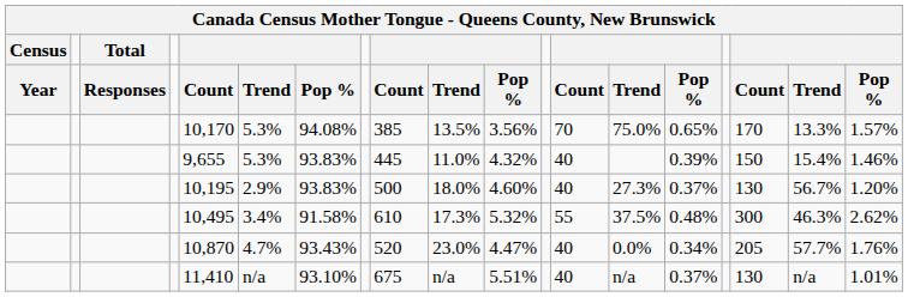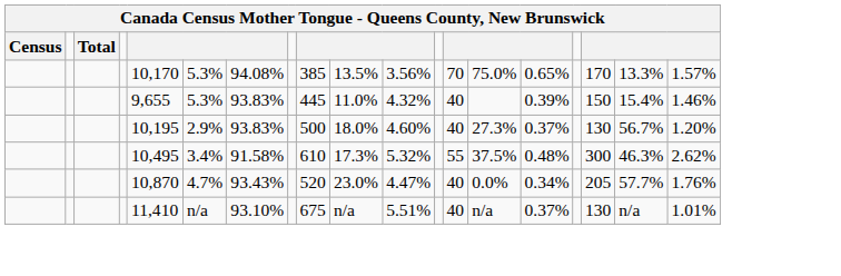 <table class="wikitable">
 <tr>
 <th colspan="19">Canada Census Mother Tongue - Queens County, New Brunswick</th>
 </tr>
 <tr>
 <th>Census</th>
 <td></td>
 <th>Total</th>
 <td colspan="1"></td>
 <th colspan="3"></th>
 <td colspan="1"></td>
 <th colspan="3"></th>
 <td colspan="1"></td>
 <th colspan="3"></th>
 <td colspan="1"></td>
 <th colspan="3"></th>
-</tr>
-<tr>
-<th>Year</th>
-<td></td>
-<th>Responses</th>
-<td></td>
-<th>Count</th>
-<th>Trend</th>
-<th>Pop %</th>
-<td></td>
-<th>Count</th>
-<th>Trend</th>
-<th>Pop %</th>
-<td></td>
-<th>Count</th>
-<th>Trend</th>
-<th>Pop %</th>
-<td></td>
-<th>Count</th>
-<th>Trend</th>
-<th>Pop %</th>
 </tr>
 <tr>
 <td></td>
 <td></td>
 <td></td>
 <td></td>
 <td>10,170</td>
 <td> 5.3%</td>
 <td>94.08%</td>
 <td></td>
 <td>385</td>
 <td> 13.5%</td>
 <td>3.56%</td>
 <td></td>
 <td>70</td>
 <td> 75.0%</td>
 <td>0.65%</td>
 <td></td>
 <td>170</td>
 <td> 13.3%</td>
 <td>1.57%</td>
 </tr>
 <tr>
 <td></td>
 <td></td>
 <td></td>
 <td></td>
 <td>9,655</td>
 <td> 5.3%</td>
 <td>93.83%</td>
 <td></td>
 <td>445</td>
 <td> 11.0%</td>
 <td>4.32%</td>
 <td></td>
 <td>40</td>
 <td></td>
 <td>0.39%</td>
 <td></td>
 <td>150</td>
 <td> 15.4%</td>
 <td>1.46%</td>
 </tr>
 <tr>
 <td></td>
 <td></td>
 <td></td>
 <td></td>
 <td>10,195</td>
 <td> 2.9%</td>
 <td>93.83%</td>
 <td></td>
 <td>500</td>
 <td> 18.0%</td>
 <td>4.60%</td>
 <td></td>
 <td>40</td>
 <td> 27.3%</td>
 <td>0.37%</td>
 <td></td>
 <td>130</td>
 <td> 56.7%</td>
 <td>1.20%</td>
 </tr>
 <tr>
 <td></td>
 <td></td>
 <td></td>
 <td></td>
 <td>10,495</td>
 <td> 3.4%</td>
 <td>91.58%</td>
 <td></td>
 <td>610</td>
 <td> 17.3%</td>
 <td>5.32%</td>
 <td></td>
 <td>55</td>
 <td> 37.5%</td>
 <td>0.48%</td>
 <td></td>
 <td>300</td>
 <td> 46.3%</td>
 <td>2.62%</td>
 </tr>
 <tr>
 <td></td>
 <td></td>
 <td></td>
 <td></td>
 <td>10,870</td>
 <td> 4.7%</td>
 <td>93.43%</td>
 <td></td>
 <td>520</td>
 <td> 23.0%</td>
 <td>4.47%</td>
 <td></td>
 <td>40</td>
 <td> 0.0%</td>
 <td>0.34%</td>
 <td></td>
 <td>205</td>
 <td> 57.7%</td>
 <td>1.76%</td>
 </tr>
 <tr>
 <td></td>
 <td></td>
 <td></td>
 <td></td>
 <td>11,410</td>
 <td>n/a</td>
 <td>93.10%</td>
 <td></td>
 <td>675</td>
 <td>n/a</td>
 <td>5.51%</td>
 <td></td>
 <td>40</td>
 <td>n/a</td>
 <td>0.37%</td>
 <td></td>
 <td>130</td>
 <td>n/a</td>
 <td>1.01%</td>
 </tr>
 </table>
